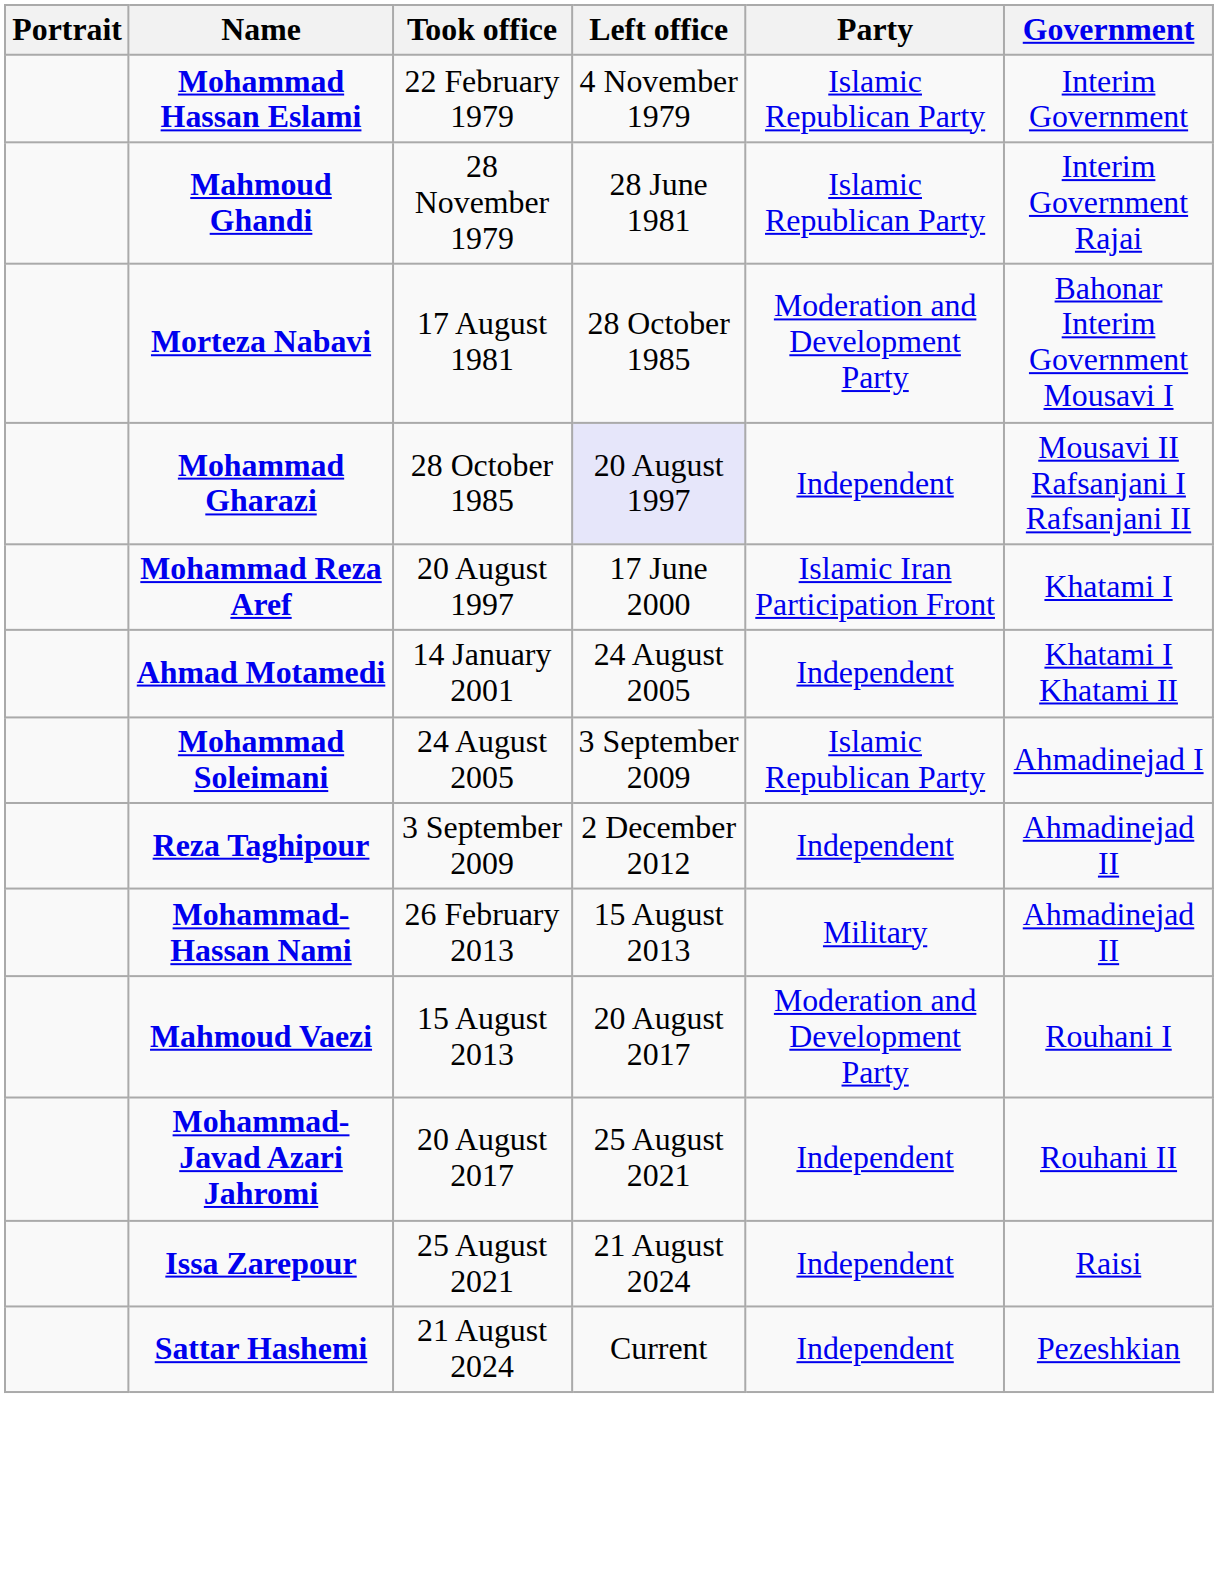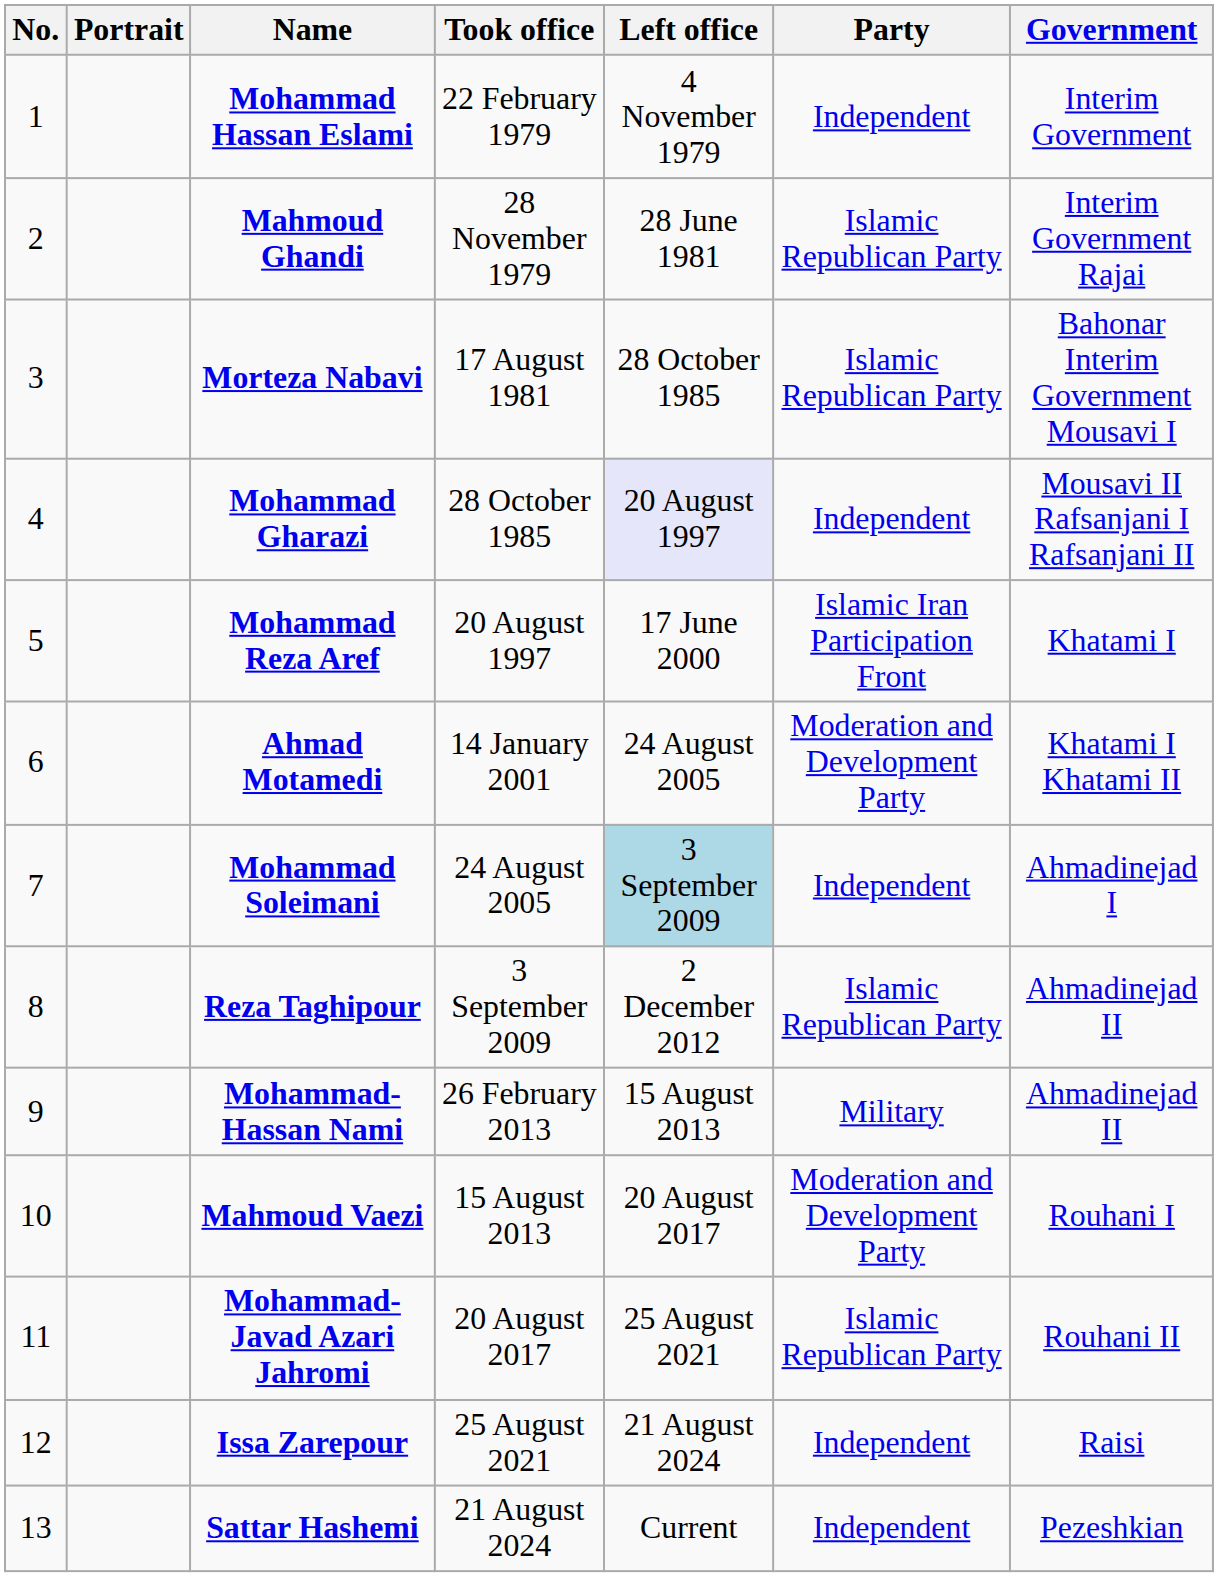 <table class="wikitable" style="text-align:center;">
 <tr>
+<th>No.</th>
 <th>Portrait</th>
 <th>Name</th>
 <th>Took office</th>
 <th>Left office</th>
 <th>Party</th>
 <th><a href='#'>Government</a></th>
 </tr>
 <tr>
+<td>1</td>
 <td></td>
 <td><strong><a href='#'>Mohammad Hassan Eslami</a></strong></td>
 <td>22 February 1979</td>
 <td>4 November 1979</td>
-<td><a href='#'>Islamic Republican Party</a></td>
+<td><a href='#'>Independent</a></td>
 <td><a href='#'>Interim Government</a></td>
 </tr>
 <tr>
+<td>2</td>
 <td></td>
 <td><strong><a href='#'>Mahmoud Ghandi</a></strong></td>
 <td>28 November 1979</td>
 <td>28 June 1981</td>
 <td><a href='#'>Islamic Republican Party</a></td>
 <td><a href='#'>Interim Government</a><br><a href='#'>Rajai</a></td>
 </tr>
 <tr>
+<td>3</td>
 <td></td>
 <td><strong><a href='#'>Morteza Nabavi</a></strong></td>
 <td>17 August 1981</td>
 <td>28 October 1985</td>
-<td><a href='#'>Moderation and Development Party</a></td>
+<td><a href='#'>Islamic Republican Party</a></td>
 <td><a href='#'>Bahonar</a><br><a href='#'>Interim Government</a><br><a href='#'>Mousavi I</a></td>
 </tr>
 <tr>
+<td>4</td>
 <td></td>
 <td><strong><a href='#'>Mohammad Gharazi</a></strong></td>
 <td>28 October 1985</td>
 <td style="background: lavender;">20 August 1997</td>
 <td><a href='#'>Independent</a></td>
 <td><a href='#'>Mousavi II</a><br><a href='#'>Rafsanjani I</a><br><a href='#'>Rafsanjani II</a></td>
 </tr>
 <tr>
+<td>5</td>
 <td></td>
 <td><strong><a href='#'>Mohammad Reza Aref</a></strong></td>
 <td>20 August 1997</td>
 <td>17 June 2000</td>
 <td><a href='#'>Islamic Iran Participation Front</a></td>
 <td><a href='#'>Khatami I</a></td>
 </tr>
 <tr>
+<td>6</td>
 <td></td>
 <td><strong><a href='#'>Ahmad Motamedi</a></strong></td>
 <td>14 January 2001</td>
 <td>24 August 2005</td>
-<td><a href='#'>Independent</a></td>
+<td><a href='#'>Moderation and Development Party</a></td>
 <td><a href='#'>Khatami I</a><br><a href='#'>Khatami II</a></td>
 </tr>
 <tr>
+<td>7</td>
 <td></td>
 <td><strong><a href='#'>Mohammad Soleimani</a></strong></td>
 <td>24 August 2005</td>
-<td>3 September 2009</td>
-<td><a href='#'>Islamic Republican Party</a></td>
+<td style="background: lightblue;">3 September 2009</td>
+<td><a href='#'>Independent</a></td>
 <td><a href='#'>Ahmadinejad I</a></td>
 </tr>
 <tr>
+<td>8</td>
 <td></td>
 <td><strong><a href='#'>Reza Taghipour</a></strong></td>
 <td>3 September 2009</td>
 <td>2 December 2012</td>
-<td><a href='#'>Independent</a></td>
+<td><a href='#'>Islamic Republican Party</a></td>
 <td><a href='#'>Ahmadinejad II</a></td>
 </tr>
 <tr>
+<td>9</td>
 <td></td>
 <td><strong><a href='#'>Mohammad-Hassan Nami</a></strong></td>
 <td>26 February 2013</td>
 <td>15 August 2013</td>
 <td><a href='#'>Military</a></td>
 <td><a href='#'>Ahmadinejad II</a></td>
 </tr>
 <tr>
+<td>10</td>
 <td></td>
 <td><strong><a href='#'>Mahmoud Vaezi</a></strong></td>
 <td>15 August 2013</td>
 <td>20 August 2017</td>
 <td><a href='#'>Moderation and Development Party</a></td>
 <td><a href='#'>Rouhani I</a></td>
 </tr>
 <tr>
+<td>11</td>
 <td></td>
 <td><strong><a href='#'>Mohammad-Javad Azari Jahromi</a></strong></td>
 <td>20 August 2017</td>
 <td>25 August 2021</td>
-<td><a href='#'>Independent</a></td>
+<td><a href='#'>Islamic Republican Party</a></td>
 <td><a href='#'>Rouhani II</a></td>
 </tr>
 <tr>
+<td>12</td>
 <td></td>
 <td><strong><a href='#'>Issa Zarepour</a></strong></td>
 <td>25 August 2021</td>
 <td>21 August 2024</td>
 <td><a href='#'>Independent</a></td>
 <td><a href='#'>Raisi</a></td>
 </tr>
 <tr>
+<td>13</td>
 <td></td>
 <td><strong><a href='#'>Sattar Hashemi</a></strong></td>
 <td>21 August 2024</td>
 <td>Current</td>
 <td><a href='#'>Independent</a></td>
 <td><a href='#'>Pezeshkian</a></td>
 </tr>
 </table>
